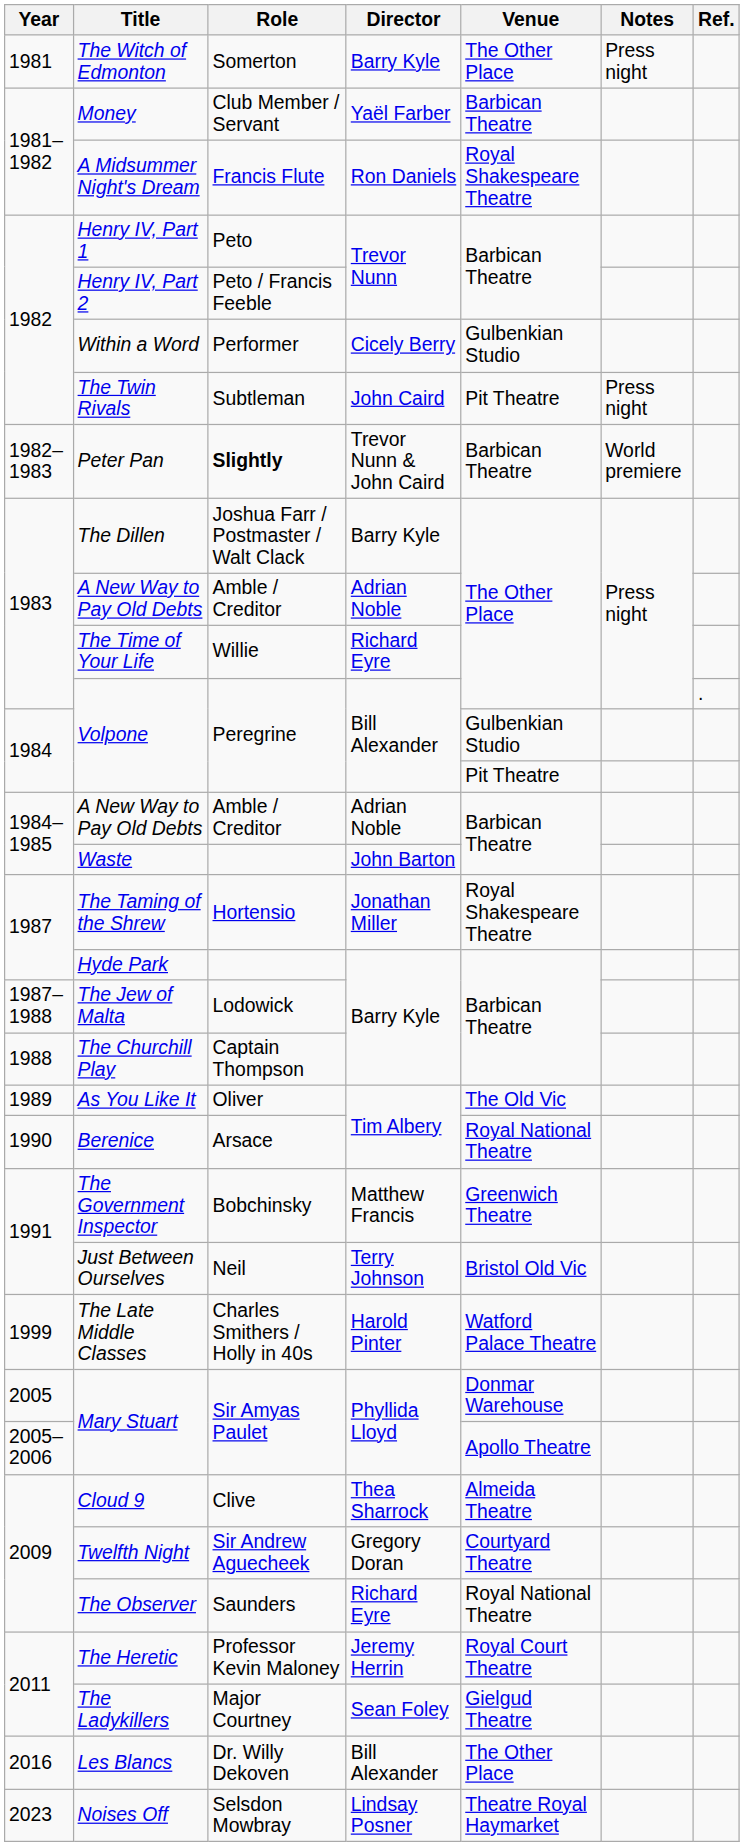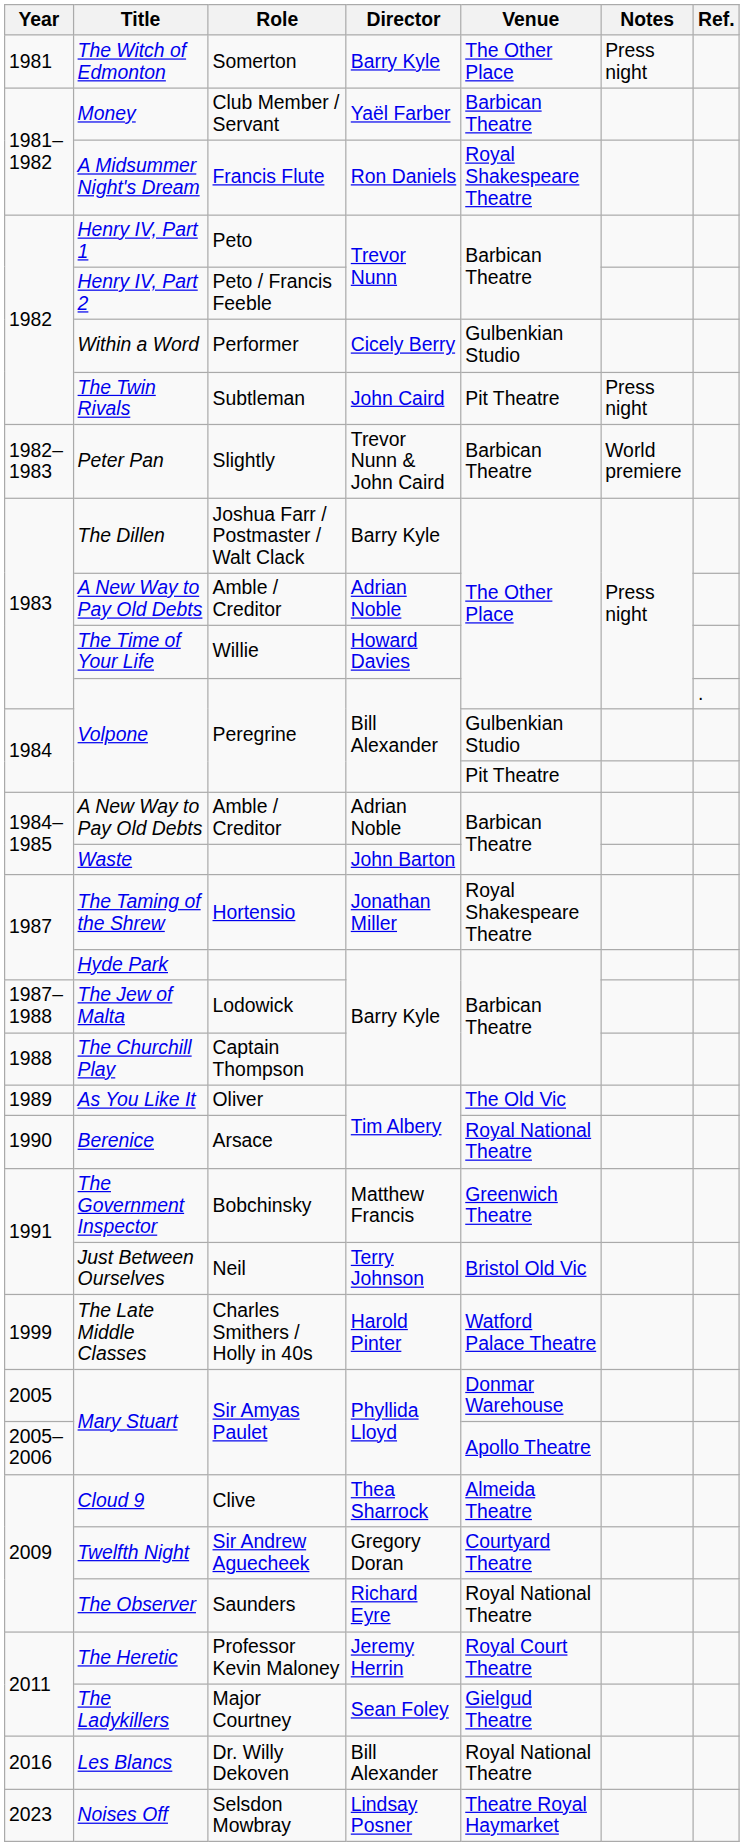 <table class = "wikitable sortable">
 <tr>
 <th>Year</th>
 <th>Title</th>
 <th>Role</th>
 <th>Director</th>
 <th>Venue</th>
 <th>Notes</th>
 <th>Ref.</th>
 </tr>
 <tr>
 <td>1981</td>
 <td><em><a href='#'>The Witch of Edmonton</a></em></td>
 <td>Somerton</td>
 <td><a href='#'>Barry Kyle</a></td>
 <td><a href='#'>The Other Place</a></td>
 <td>Press night</td>
 <td></td>
 </tr>
 <tr>
 <td rowspan="2">1981–1982</td>
 <td><em><a href='#'>Money</a></em></td>
 <td>Club Member / Servant</td>
 <td><a href='#'>Yaël Farber</a></td>
 <td><a href='#'>Barbican Theatre</a></td>
 <td></td>
 <td></td>
 </tr>
 <tr>
 <td><em><a href='#'>A Midsummer Night's Dream</a></em></td>
 <td><a href='#'>Francis Flute</a></td>
 <td><a href='#'>Ron Daniels</a></td>
 <td><a href='#'>Royal Shakespeare Theatre</a></td>
 <td></td>
 <td></td>
 </tr>
 <tr>
 <td rowspan="4">1982</td>
 <td><em><a href='#'>Henry IV, Part 1</a></em></td>
 <td>Peto</td>
 <td rowspan="2"><a href='#'>Trevor Nunn</a></td>
 <td rowspan="2">Barbican Theatre</td>
 <td></td>
 <td></td>
 </tr>
 <tr>
 <td><em><a href='#'>Henry IV, Part 2</a></em></td>
 <td>Peto / Francis Feeble</td>
 <td></td>
 <td></td>
 </tr>
 <tr>
 <td><em>Within a Word</em></td>
 <td>Performer</td>
 <td><a href='#'>Cicely Berry</a></td>
 <td>Gulbenkian Studio</td>
 <td></td>
 <td></td>
 </tr>
 <tr>
 <td><em><a href='#'>The Twin Rivals</a></em></td>
 <td>Subtleman</td>
 <td><a href='#'>John Caird</a></td>
 <td>Pit Theatre</td>
 <td>Press night</td>
 <td></td>
 </tr>
 <tr>
 <td>1982–1983</td>
 <td><em>Peter Pan</em></td>
-<td><strong>Slightly</strong></td>
+<td>Slightly</td>
 <td>Trevor Nunn & John Caird</td>
 <td>Barbican Theatre</td>
 <td>World premiere</td>
 <td></td>
 </tr>
 <tr>
 <td rowspan="4">1983</td>
 <td><em>The Dillen</em></td>
 <td>Joshua Farr / Postmaster / Walt Clack</td>
 <td>Barry Kyle</td>
 <td rowspan="4"><a href='#'>The Other Place</a></td>
 <td rowspan="4">Press night</td>
 <td></td>
 </tr>
 <tr>
 <td><em><a href='#'>A New Way to Pay Old Debts</a></em></td>
 <td>Amble / Creditor</td>
 <td><a href='#'>Adrian Noble</a></td>
 <td></td>
 </tr>
 <tr>
 <td><em><a href='#'>The Time of Your Life</a></em></td>
 <td>Willie</td>
-<td><a href='#'>Richard Eyre</a></td>
+<td><a href='#'>Howard Davies</a></td>
 <td></td>
 </tr>
 <tr>
 <td rowspan="3"><em><a href='#'>Volpone</a></em></td>
 <td rowspan="3">Peregrine</td>
 <td rowspan="3">Bill Alexander</td>
 <td>.</td>
 </tr>
 <tr>
 <td rowspan="2">1984</td>
 <td>Gulbenkian Studio</td>
 <td></td>
 <td></td>
 </tr>
 <tr>
 <td>Pit Theatre</td>
 <td></td>
 <td></td>
 </tr>
 <tr>
 <td rowspan="2">1984–1985</td>
 <td><em>A New Way to Pay Old Debts</em></td>
 <td>Amble / Creditor</td>
 <td>Adrian Noble</td>
 <td rowspan="2">Barbican Theatre</td>
 <td></td>
 <td></td>
 </tr>
 <tr>
 <td><em><a href='#'>Waste</a></em></td>
 <td></td>
 <td><a href='#'>John Barton</a></td>
 <td></td>
 <td></td>
 </tr>
 <tr>
 <td rowspan="2">1987</td>
 <td><em><a href='#'>The Taming of the Shrew</a></em></td>
 <td><a href='#'>Hortensio</a></td>
 <td><a href='#'>Jonathan Miller</a></td>
 <td>Royal Shakespeare Theatre</td>
 <td></td>
 <td></td>
 </tr>
 <tr>
 <td><em><a href='#'>Hyde Park</a></em></td>
 <td></td>
 <td rowspan="3">Barry Kyle</td>
 <td rowspan="3">Barbican Theatre</td>
 <td></td>
 <td></td>
 </tr>
 <tr>
 <td>1987–1988</td>
 <td><em><a href='#'>The Jew of Malta</a></em></td>
 <td>Lodowick</td>
 <td></td>
 <td></td>
 </tr>
 <tr>
 <td>1988</td>
 <td><em><a href='#'>The Churchill Play</a></em></td>
 <td>Captain Thompson</td>
 <td></td>
 <td></td>
 </tr>
 <tr>
 <td>1989</td>
 <td><em><a href='#'>As You Like It</a></em></td>
 <td>Oliver</td>
 <td rowspan="2"><a href='#'>Tim Albery</a></td>
 <td><a href='#'>The Old Vic</a></td>
 <td></td>
 <td></td>
 </tr>
 <tr>
 <td>1990</td>
 <td><em><a href='#'>Berenice</a></em></td>
 <td>Arsace</td>
 <td><a href='#'>Royal National Theatre</a></td>
 <td></td>
 <td></td>
 </tr>
 <tr>
 <td rowspan="2">1991</td>
 <td><em><a href='#'>The Government Inspector</a></em></td>
 <td>Bobchinsky</td>
 <td>Matthew Francis</td>
 <td><a href='#'>Greenwich Theatre</a></td>
 <td></td>
 <td></td>
 </tr>
 <tr>
 <td><em>Just Between Ourselves</em></td>
 <td>Neil</td>
 <td><a href='#'>Terry Johnson</a></td>
 <td><a href='#'>Bristol Old Vic</a></td>
 <td></td>
 <td></td>
 </tr>
 <tr>
 <td>1999</td>
 <td><em>The Late Middle Classes</em></td>
 <td>Charles Smithers / Holly in 40s</td>
 <td><a href='#'>Harold Pinter</a></td>
 <td><a href='#'>Watford Palace Theatre</a></td>
 <td></td>
 <td></td>
 </tr>
 <tr>
 <td>2005</td>
 <td rowspan="2"><em><a href='#'>Mary Stuart</a></em></td>
 <td rowspan="2"><a href='#'>Sir Amyas Paulet</a></td>
 <td rowspan="2"><a href='#'>Phyllida Lloyd</a></td>
 <td><a href='#'>Donmar Warehouse</a></td>
 <td></td>
 <td></td>
 </tr>
 <tr>
 <td>2005–2006</td>
 <td><a href='#'>Apollo Theatre</a></td>
 <td></td>
 <td></td>
 </tr>
 <tr>
 <td rowspan="3">2009</td>
 <td><em><a href='#'>Cloud 9</a></em></td>
 <td>Clive</td>
 <td><a href='#'>Thea Sharrock</a></td>
 <td><a href='#'>Almeida Theatre</a></td>
 <td></td>
 <td></td>
 </tr>
 <tr>
 <td><em><a href='#'>Twelfth Night</a></em></td>
 <td><a href='#'>Sir Andrew Aguecheek</a></td>
 <td>Gregory Doran</td>
 <td><a href='#'>Courtyard Theatre</a></td>
 <td></td>
 <td></td>
 </tr>
 <tr>
 <td><em><a href='#'>The Observer</a></em></td>
 <td>Saunders</td>
 <td><a href='#'>Richard Eyre</a></td>
 <td>Royal National Theatre</td>
 <td></td>
 <td></td>
 </tr>
 <tr>
 <td rowspan="2">2011</td>
 <td><em><a href='#'>The Heretic</a></em></td>
 <td>Professor Kevin Maloney</td>
 <td><a href='#'>Jeremy Herrin</a></td>
 <td><a href='#'>Royal Court Theatre</a></td>
 <td></td>
 <td></td>
 </tr>
 <tr>
 <td><em><a href='#'>The Ladykillers</a></em></td>
 <td>Major Courtney</td>
 <td><a href='#'>Sean Foley</a></td>
 <td><a href='#'>Gielgud Theatre</a></td>
 <td></td>
 <td></td>
 </tr>
 <tr>
 <td>2016</td>
 <td><em><a href='#'>Les Blancs</a></em></td>
 <td>Dr. Willy Dekoven</td>
 <td>Bill Alexander</td>
-<td><a href='#'>The Other Place</a></td>
+<td>Royal National Theatre</td>
 <td></td>
 <td></td>
 </tr>
 <tr>
 <td>2023</td>
 <td><em><a href='#'>Noises Off</a></em></td>
 <td>Selsdon Mowbray</td>
 <td><a href='#'>Lindsay Posner</a></td>
 <td><a href='#'>Theatre Royal Haymarket</a></td>
 <td></td>
 <td></td>
 </tr>
 </table>
